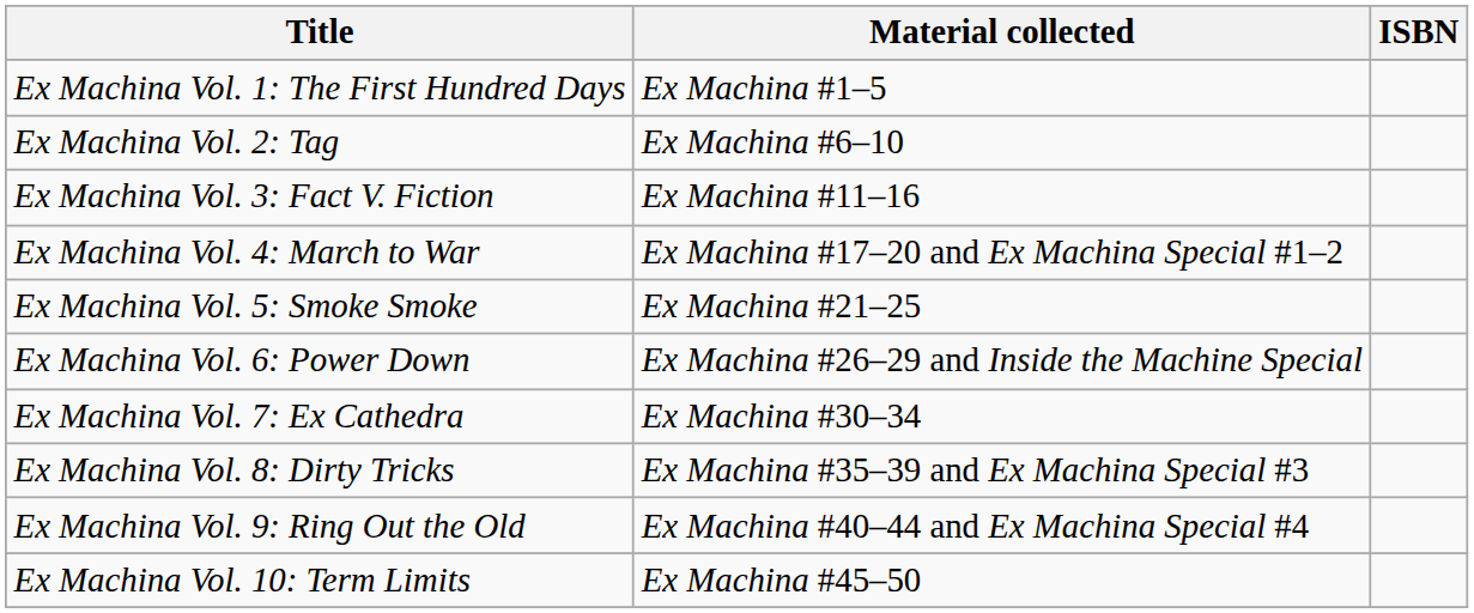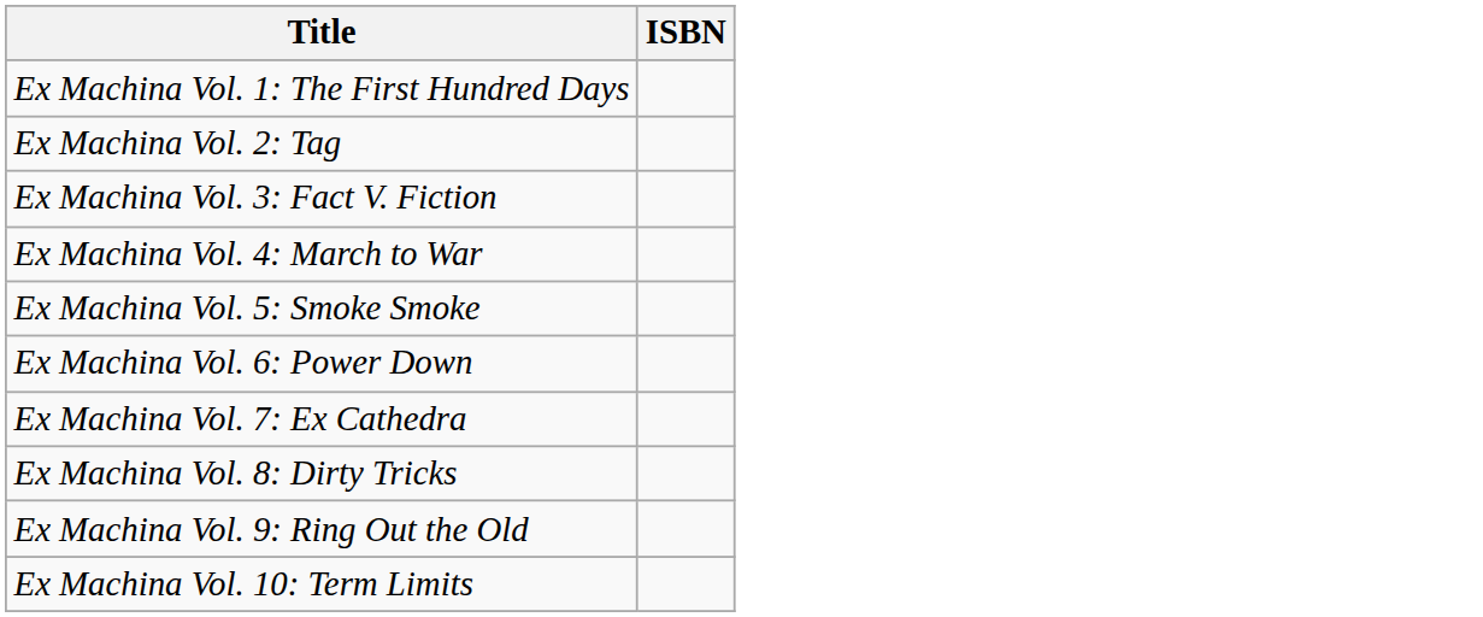 <table class="wikitable">
 <tr>
 <th>Title</th>
-<th>Material collected</th>
 <th>ISBN</th>
 </tr>
 <tr>
 <td><em>Ex Machina Vol. 1: The First Hundred Days</em></td>
-<td><em>Ex Machina</em> #1–5</td>
 <td></td>
 </tr>
 <tr>
 <td><em>Ex Machina Vol. 2: Tag</em></td>
-<td><em>Ex Machina</em> #6–10</td>
 <td></td>
 </tr>
 <tr>
 <td><em>Ex Machina Vol. 3: Fact V. Fiction</em></td>
-<td><em>Ex Machina</em> #11–16</td>
 <td></td>
 </tr>
 <tr>
 <td><em>Ex Machina Vol. 4: March to War</em></td>
-<td><em>Ex Machina</em> #17–20 and <em>Ex Machina Special</em> #1–2</td>
 <td></td>
 </tr>
 <tr>
 <td><em>Ex Machina Vol. 5: Smoke Smoke</em></td>
-<td><em>Ex Machina</em> #21–25</td>
 <td></td>
 </tr>
 <tr>
 <td><em>Ex Machina Vol. 6: Power Down</em></td>
-<td><em>Ex Machina</em> #26–29 and <em>Inside the Machine Special</em></td>
 <td></td>
 </tr>
 <tr>
 <td><em>Ex Machina Vol. 7: Ex Cathedra</em></td>
-<td><em>Ex Machina</em> #30–34</td>
 <td></td>
 </tr>
 <tr>
 <td><em>Ex Machina Vol. 8: Dirty Tricks</em></td>
-<td><em>Ex Machina</em> #35–39 and <em>Ex Machina Special</em> #3</td>
 <td></td>
 </tr>
 <tr>
 <td><em>Ex Machina Vol. 9: Ring Out the Old</em></td>
-<td><em>Ex Machina</em> #40–44 and <em>Ex Machina Special</em> #4</td>
 <td></td>
 </tr>
 <tr>
 <td><em>Ex Machina Vol. 10: Term Limits</em></td>
-<td><em>Ex Machina</em> #45–50</td>
 <td></td>
 </tr>
 </table>
